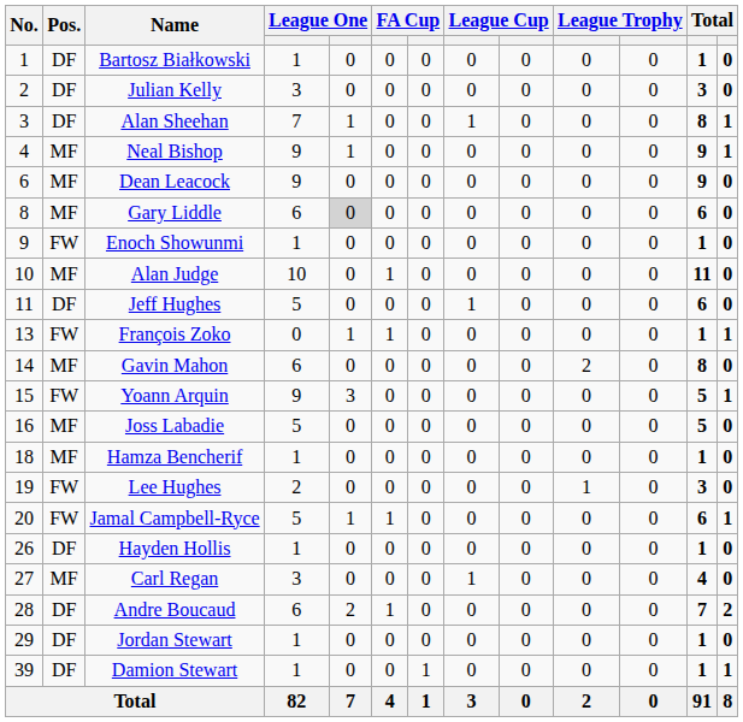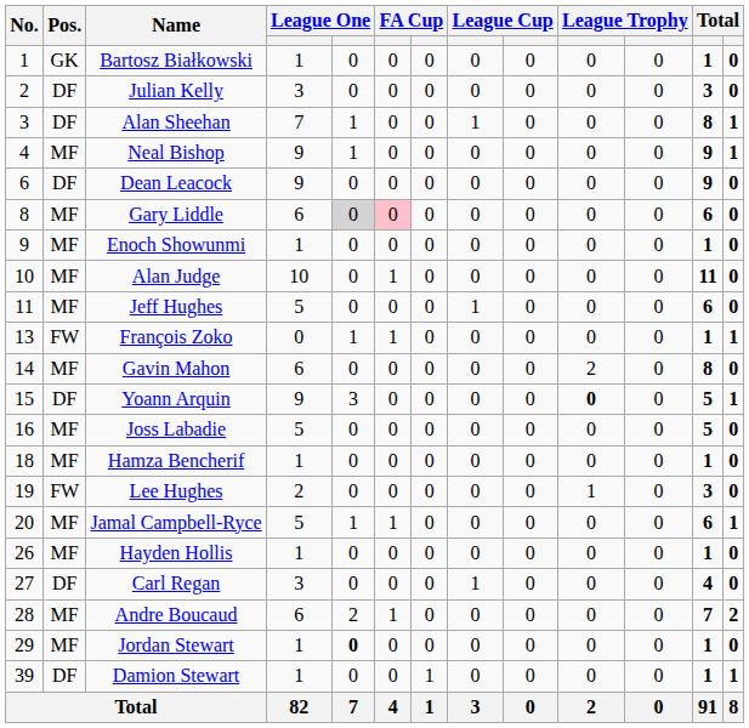 <table class="wikitable sortable" style="text-align: center;">
 <tr>
 <th rowspan="2">No.</th>
 <th rowspan="2">Pos.</th>
 <th rowspan="2">Name</th>
 <th colspan="2"><a href='#'>League One</a></th>
 <th colspan="2"><a href='#'>FA Cup</a></th>
 <th colspan="2"><a href='#'>League Cup</a></th>
 <th colspan="2"><a href='#'>League Trophy</a></th>
 <th colspan="2">Total</th>
 </tr>
 <tr>
 <th></th>
 <th></th>
 <th></th>
 <th></th>
 <th></th>
 <th></th>
 <th></th>
 <th></th>
 <th></th>
 <th></th>
 </tr>
 <tr>
 <td>1</td>
-<td>DF</td>
+<td>GK</td>
 <td><a href='#'>Bartosz Białkowski</a></td>
 <td>1</td>
 <td>0</td>
 <td>0</td>
 <td>0</td>
 <td>0</td>
 <td>0</td>
 <td>0</td>
 <td>0</td>
 <td><strong>1</strong></td>
 <td><strong>0</strong></td>
 </tr>
 <tr>
 <td>2</td>
 <td>DF</td>
 <td><a href='#'>Julian Kelly</a></td>
 <td>3</td>
 <td>0</td>
 <td>0</td>
 <td>0</td>
 <td>0</td>
 <td>0</td>
 <td>0</td>
 <td>0</td>
 <td><strong>3</strong></td>
 <td><strong>0</strong></td>
 </tr>
 <tr>
 <td>3</td>
 <td>DF</td>
 <td><a href='#'>Alan Sheehan</a></td>
 <td>7</td>
 <td>1</td>
 <td>0</td>
 <td>0</td>
 <td>1</td>
 <td>0</td>
 <td>0</td>
 <td>0</td>
 <td><strong>8</strong></td>
 <td><strong>1</strong></td>
 </tr>
 <tr>
 <td>4</td>
 <td>MF</td>
 <td><a href='#'>Neal Bishop</a></td>
 <td>9</td>
 <td>1</td>
 <td>0</td>
 <td>0</td>
 <td>0</td>
 <td>0</td>
 <td>0</td>
 <td>0</td>
 <td><strong>9</strong></td>
 <td><strong>1</strong></td>
 </tr>
 <tr>
 <td>6</td>
-<td>MF</td>
+<td>DF</td>
 <td><a href='#'>Dean Leacock</a></td>
 <td>9</td>
 <td>0</td>
 <td>0</td>
 <td>0</td>
 <td>0</td>
 <td>0</td>
 <td>0</td>
 <td>0</td>
 <td><strong>9</strong></td>
 <td><strong>0</strong></td>
 </tr>
 <tr>
 <td>8</td>
 <td>MF</td>
 <td><a href='#'>Gary Liddle</a></td>
 <td>6</td>
 <td style="background: lightgrey;">0</td>
-<td>0</td>
+<td style="background: pink;">0</td>
 <td>0</td>
 <td>0</td>
 <td>0</td>
 <td>0</td>
 <td>0</td>
 <td><strong>6</strong></td>
 <td><strong>0</strong></td>
 </tr>
 <tr>
 <td>9</td>
-<td>FW</td>
+<td>MF</td>
 <td><a href='#'>Enoch Showunmi</a></td>
 <td>1</td>
 <td>0</td>
 <td>0</td>
 <td>0</td>
 <td>0</td>
 <td>0</td>
 <td>0</td>
 <td>0</td>
 <td><strong>1</strong></td>
 <td><strong>0</strong></td>
 </tr>
 <tr>
 <td>10</td>
 <td>MF</td>
 <td><a href='#'>Alan Judge</a></td>
 <td>10</td>
 <td>0</td>
 <td>1</td>
 <td>0</td>
 <td>0</td>
 <td>0</td>
 <td>0</td>
 <td>0</td>
 <td><strong>11</strong></td>
 <td><strong>0</strong></td>
 </tr>
 <tr>
 <td>11</td>
-<td>DF</td>
+<td>MF</td>
 <td><a href='#'>Jeff Hughes</a></td>
 <td>5</td>
 <td>0</td>
 <td>0</td>
 <td>0</td>
 <td>1</td>
 <td>0</td>
 <td>0</td>
 <td>0</td>
 <td><strong>6</strong></td>
 <td><strong>0</strong></td>
 </tr>
 <tr>
 <td>13</td>
 <td>FW</td>
 <td><a href='#'>François Zoko</a></td>
 <td>0</td>
 <td>1</td>
 <td>1</td>
 <td>0</td>
 <td>0</td>
 <td>0</td>
 <td>0</td>
 <td>0</td>
 <td><strong>1</strong></td>
 <td><strong>1</strong></td>
 </tr>
 <tr>
 <td>14</td>
 <td>MF</td>
 <td><a href='#'>Gavin Mahon</a></td>
 <td>6</td>
 <td>0</td>
 <td>0</td>
 <td>0</td>
 <td>0</td>
 <td>0</td>
 <td>2</td>
 <td>0</td>
 <td><strong>8</strong></td>
 <td><strong>0</strong></td>
 </tr>
 <tr>
 <td>15</td>
-<td>FW</td>
+<td>DF</td>
 <td><a href='#'>Yoann Arquin</a></td>
 <td>9</td>
 <td>3</td>
 <td>0</td>
 <td>0</td>
 <td>0</td>
 <td>0</td>
-<td>0</td>
+<td><strong>0</strong></td>
 <td>0</td>
 <td><strong>5</strong></td>
 <td><strong>1</strong></td>
 </tr>
 <tr>
 <td>16</td>
 <td>MF</td>
 <td><a href='#'>Joss Labadie</a></td>
 <td>5</td>
 <td>0</td>
 <td>0</td>
 <td>0</td>
 <td>0</td>
 <td>0</td>
 <td>0</td>
 <td>0</td>
 <td><strong>5</strong></td>
 <td><strong>0</strong></td>
 </tr>
 <tr>
 <td>18</td>
 <td>MF</td>
 <td><a href='#'>Hamza Bencherif</a></td>
 <td>1</td>
 <td>0</td>
 <td>0</td>
 <td>0</td>
 <td>0</td>
 <td>0</td>
 <td>0</td>
 <td>0</td>
 <td><strong>1</strong></td>
 <td><strong>0</strong></td>
 </tr>
 <tr>
 <td>19</td>
 <td>FW</td>
 <td><a href='#'>Lee Hughes</a></td>
 <td>2</td>
 <td>0</td>
 <td>0</td>
 <td>0</td>
 <td>0</td>
 <td>0</td>
 <td>1</td>
 <td>0</td>
 <td><strong>3</strong></td>
 <td><strong>0</strong></td>
 </tr>
 <tr>
 <td>20</td>
-<td>FW</td>
+<td>MF</td>
 <td><a href='#'>Jamal Campbell-Ryce</a></td>
 <td>5</td>
 <td>1</td>
 <td>1</td>
 <td>0</td>
 <td>0</td>
 <td>0</td>
 <td>0</td>
 <td>0</td>
 <td><strong>6</strong></td>
 <td><strong>1</strong></td>
 </tr>
 <tr>
 <td>26</td>
-<td>DF</td>
+<td>MF</td>
 <td><a href='#'>Hayden Hollis</a></td>
 <td>1</td>
 <td>0</td>
 <td>0</td>
 <td>0</td>
 <td>0</td>
 <td>0</td>
 <td>0</td>
 <td>0</td>
 <td><strong>1</strong></td>
 <td><strong>0</strong></td>
 </tr>
 <tr>
 <td>27</td>
-<td>MF</td>
+<td>DF</td>
 <td><a href='#'>Carl Regan</a></td>
 <td>3</td>
 <td>0</td>
 <td>0</td>
 <td>0</td>
 <td>1</td>
 <td>0</td>
 <td>0</td>
 <td>0</td>
 <td><strong>4</strong></td>
 <td><strong>0</strong></td>
 </tr>
 <tr>
 <td>28</td>
-<td>DF</td>
+<td>MF</td>
 <td><a href='#'>Andre Boucaud</a></td>
 <td>6</td>
 <td>2</td>
 <td>1</td>
 <td>0</td>
 <td>0</td>
 <td>0</td>
 <td>0</td>
 <td>0</td>
 <td><strong>7</strong></td>
 <td><strong>2</strong></td>
 </tr>
 <tr>
 <td>29</td>
-<td>DF</td>
+<td>MF</td>
 <td><a href='#'>Jordan Stewart</a></td>
 <td>1</td>
-<td>0</td>
+<td><strong>0</strong></td>
 <td>0</td>
 <td>0</td>
 <td>0</td>
 <td>0</td>
 <td>0</td>
 <td>0</td>
 <td><strong>1</strong></td>
 <td><strong>0</strong></td>
 </tr>
 <tr>
 <td>39</td>
 <td>DF</td>
 <td><a href='#'>Damion Stewart</a></td>
 <td>1</td>
 <td>0</td>
 <td>0</td>
 <td>1</td>
 <td>0</td>
 <td>0</td>
 <td>0</td>
 <td>0</td>
 <td><strong>1</strong></td>
 <td><strong>1</strong></td>
 </tr>
 <tr>
 <th colspan="3">Total</th>
 <th>82</th>
 <th>7</th>
 <th>4</th>
 <th>1</th>
 <th>3</th>
 <th>0</th>
 <th>2</th>
 <th>0</th>
 <th>91</th>
 <th>8</th>
 </tr>
 </table>
